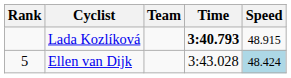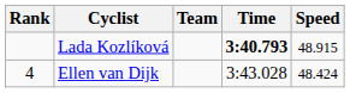 <table class="wikitable sortable" style="text-align:center;">
 <tr>
 <th>Rank</th>
 <th class="unsortable">Cyclist</th>
 <th>Team</th>
 <th>Time</th>
 <th>Speed</th>
 </tr>
 <tr>
 <td align=center></td>
 <td align=left><a href='#'>Lada Kozlíková</a></td>
 <td align=left></td>
 <td><strong>3:40.793</strong></td>
 <td><small>48.915</small></td>
 </tr>
 <tr>
-<td align=center>5</td>
+<td align=center>4</td>
 <td align=left><a href='#'>Ellen van Dijk</a></td>
 <td align=left></td>
 <td>3:43.028</td>
-<td style="background: lightblue;"><small>48.424</small></td>
+<td><small>48.424</small></td>
 </tr>
 </table>
